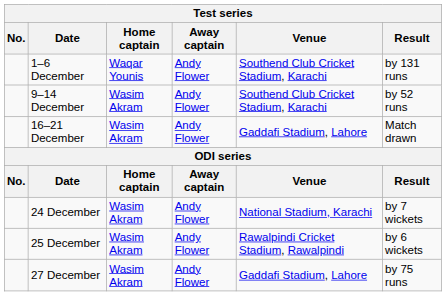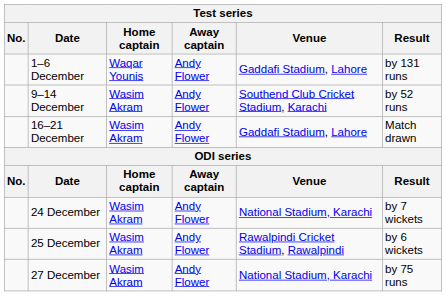 <table class="wikitable">
 <tr>
 <th colspan="9">Test series</th>
 </tr>
 <tr>
 <th>No.</th>
 <th>Date</th>
 <th>Home captain</th>
 <th>Away captain</th>
 <th>Venue</th>
 <th>Result</th>
 </tr>
 <tr>
 <td></td>
 <td>1–6 December</td>
 <td><a href='#'>Waqar Younis</a></td>
 <td><a href='#'>Andy Flower</a></td>
-<td><a href='#'>Southend Club Cricket Stadium</a>, <a href='#'>Karachi</a></td>
+<td><a href='#'>Gaddafi Stadium</a>, <a href='#'>Lahore</a></td>
 <td> by 131 runs</td>
 </tr>
 <tr>
 <td></td>
 <td>9–14 December</td>
 <td><a href='#'>Wasim Akram</a></td>
 <td><a href='#'>Andy Flower</a></td>
 <td><a href='#'>Southend Club Cricket Stadium</a>, <a href='#'>Karachi</a></td>
 <td> by 52 runs</td>
 </tr>
 <tr>
 <td></td>
 <td>16–21 December</td>
 <td><a href='#'>Wasim Akram</a></td>
 <td><a href='#'>Andy Flower</a></td>
 <td><a href='#'>Gaddafi Stadium</a>, <a href='#'>Lahore</a></td>
 <td>Match drawn</td>
 </tr>
 <tr>
 <th colspan="9">ODI series</th>
 </tr>
 <tr>
 <th>No.</th>
 <th>Date</th>
 <th>Home captain</th>
 <th>Away captain</th>
 <th>Venue</th>
 <th>Result</th>
 </tr>
 <tr>
 <td></td>
 <td>24 December</td>
 <td><a href='#'>Wasim Akram</a></td>
 <td><a href='#'>Andy Flower</a></td>
 <td><a href='#'>National Stadium, Karachi</a></td>
 <td> by 7 wickets</td>
 </tr>
 <tr>
 <td></td>
 <td>25 December</td>
 <td><a href='#'>Wasim Akram</a></td>
 <td><a href='#'>Andy Flower</a></td>
 <td><a href='#'>Rawalpindi Cricket Stadium</a>, <a href='#'>Rawalpindi</a></td>
 <td> by 6 wickets</td>
 </tr>
 <tr>
 <td></td>
 <td>27 December</td>
 <td><a href='#'>Wasim Akram</a></td>
 <td><a href='#'>Andy Flower</a></td>
-<td><a href='#'>Gaddafi Stadium</a>, <a href='#'>Lahore</a></td>
+<td><a href='#'>National Stadium, Karachi</a></td>
 <td> by 75 runs</td>
 </tr>
 </table>
